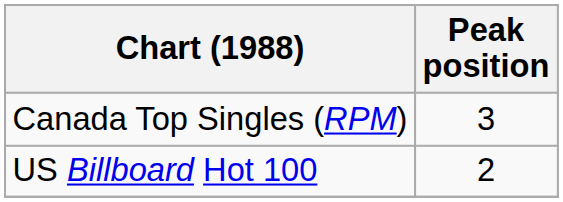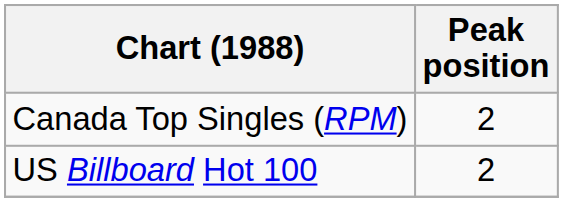 <table class="wikitable sortable">
 <tr>
 <th>Chart (1988)</th>
 <th>Peak<br>position</th>
 </tr>
 <tr>
 <td>Canada Top Singles (<em><a href='#'>RPM</a></em>)</td>
-<td style="text-align:center;">3</td>
+<td style="text-align:center;">2</td>
 </tr>
 <tr>
 <td>US <em><a href='#'>Billboard</a></em> <a href='#'>Hot 100</a></td>
 <td style="text-align:center;">2</td>
 </tr>
 <tr>
 </tr>
 </table>
